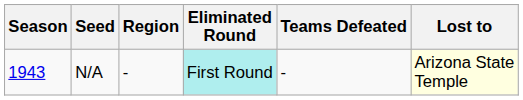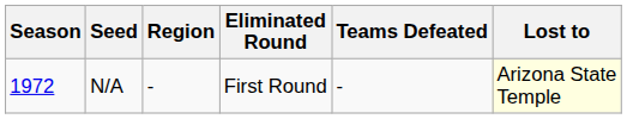 <table class="wikitable">
 <tr>
 <th>Season</th>
 <th>Seed</th>
 <th>Region</th>
 <th>Eliminated<br>Round</th>
 <th>Teams Defeated</th>
 <th>Lost to</th>
 </tr>
 <tr>
-<td><a href='#'>1943</a></td>
+<td><a href='#'>1972</a></td>
 <td>N/A</td>
 <td>-</td>
-<td style="background: paleturquoise;">First Round</td>
+<td>First Round</td>
 <td>-</td>
 <td style="background: lightyellow;">Arizona State<br>Temple</td>
 </tr>
 </table>
